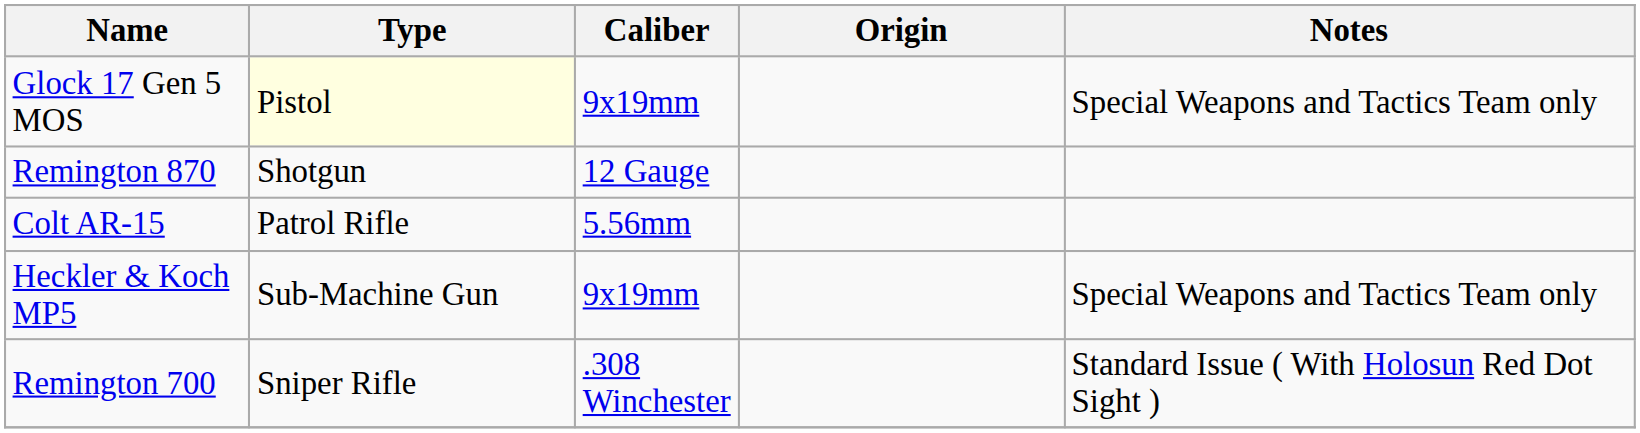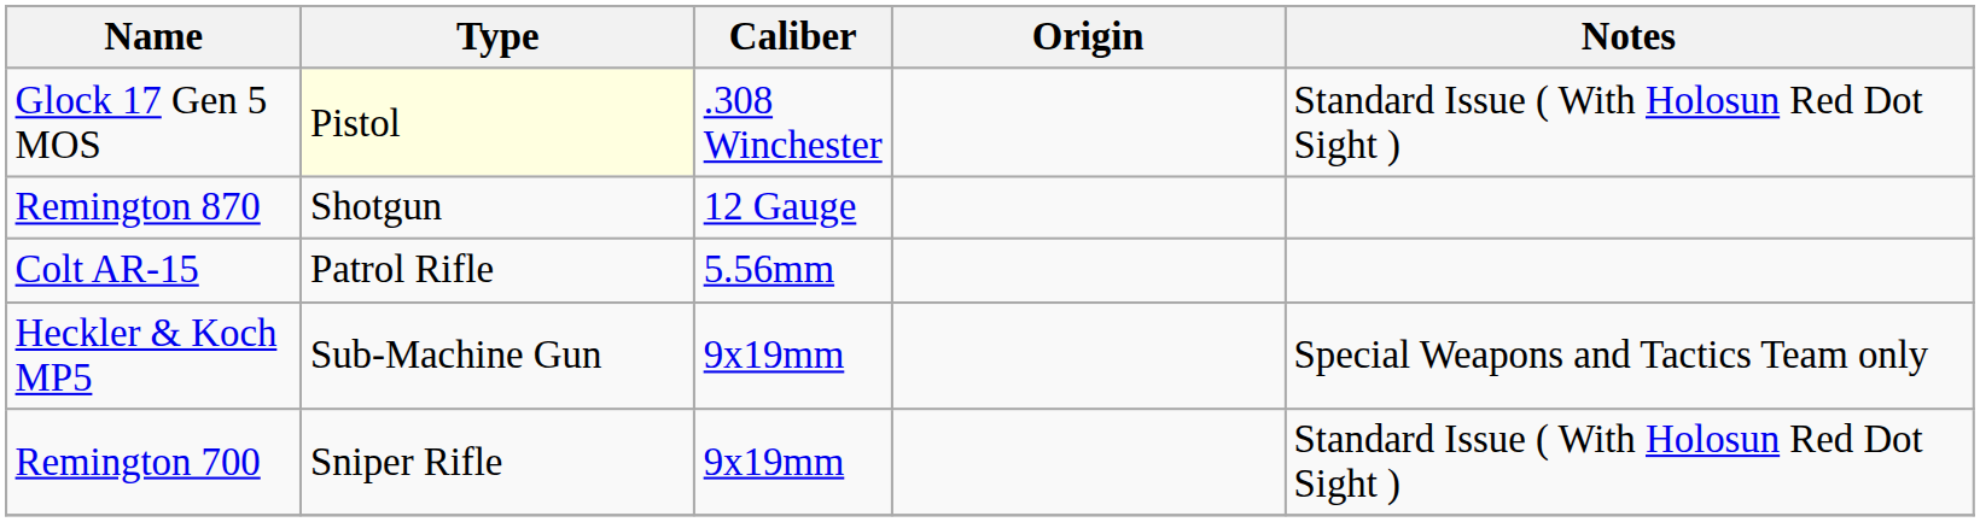 <table class=wikitable border="0" width="90%">
 <tr>
 <th width="15%">Name</th>
 <th width="20%">Type</th>
 <th width="7%">Caliber</th>
 <th width="20%">Origin</th>
 <th>Notes</th>
 </tr>
 <tr>
 <td><a href='#'>Glock 17</a> Gen 5 MOS</td>
 <td style="background: lightyellow;">Pistol</td>
-<td><a href='#'>9x19mm</a></td>
+<td><a href='#'>.308 Winchester</a></td>
 <td></td>
-<td>Special Weapons and Tactics Team only</td>
+<td>Standard Issue ( With <a href='#'>Holosun</a> Red Dot Sight )</td>
 </tr>
 <tr>
 <td><a href='#'>Remington 870</a></td>
 <td>Shotgun</td>
 <td><a href='#'>12 Gauge</a></td>
 <td></td>
 <td></td>
 </tr>
 <tr>
 <td><a href='#'>Colt AR-15</a></td>
 <td>Patrol Rifle</td>
 <td><a href='#'>5.56mm</a></td>
 <td></td>
 <td></td>
 </tr>
 <tr>
 <td><a href='#'>Heckler & Koch MP5</a></td>
 <td>Sub-Machine Gun</td>
 <td><a href='#'>9x19mm</a></td>
 <td></td>
 <td>Special Weapons and Tactics Team only</td>
 </tr>
 <tr>
 <td><a href='#'>Remington 700</a></td>
 <td>Sniper Rifle</td>
-<td><a href='#'>.308 Winchester</a></td>
+<td><a href='#'>9x19mm</a></td>
 <td></td>
 <td>Standard Issue ( With <a href='#'>Holosun</a> Red Dot Sight )</td>
 </tr>
 <tr>
 </tr>
 </table>
